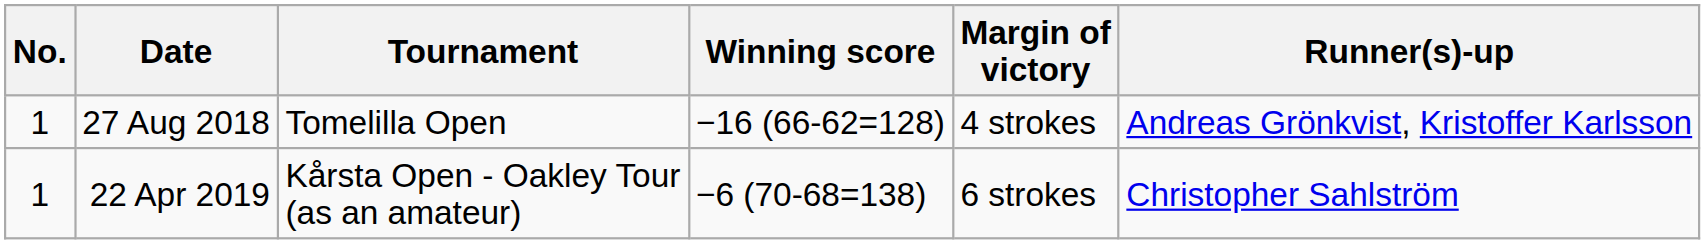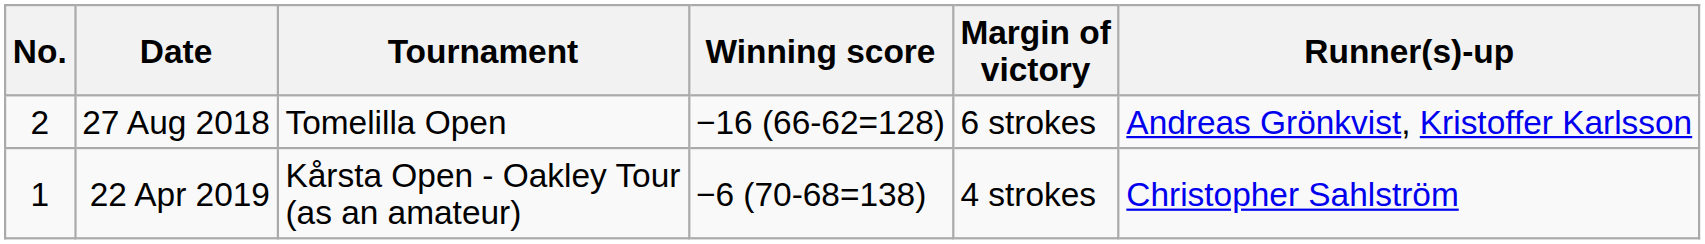 <table class="wikitable" style="font-size:95%;">
 <tr>
 <th>No.</th>
 <th>Date</th>
 <th>Tournament</th>
 <th>Winning score</th>
 <th>Margin of<br>victory</th>
 <th>Runner(s)-up</th>
 </tr>
 <tr>
-<td align=center>1</td>
+<td align=center>2</td>
 <td align=right>27 Aug 2018</td>
 <td>Tomelilla Open</td>
 <td>−16 (66-62=128)</td>
-<td>4 strokes</td>
+<td>6 strokes</td>
 <td> <a href='#'>Andreas Grönkvist</a>,  <a href='#'>Kristoffer Karlsson</a></td>
 </tr>
 <tr>
 <td align=center>1</td>
 <td align=right>22 Apr 2019</td>
 <td>Kårsta Open - Oakley Tour<br>(as an amateur)</td>
 <td>−6 (70-68=138)</td>
-<td>6 strokes</td>
+<td>4 strokes</td>
 <td> <a href='#'>Christopher Sahlström</a></td>
 </tr>
 </table>
